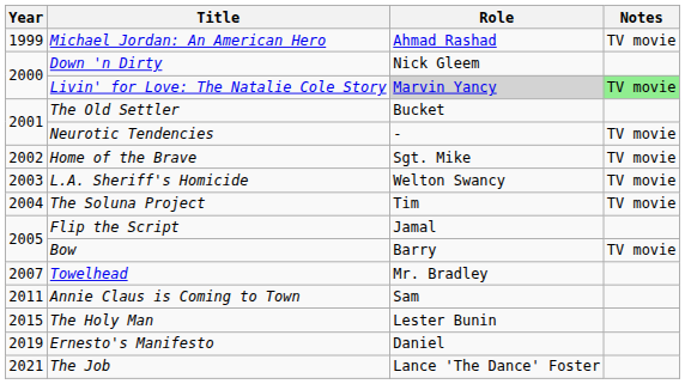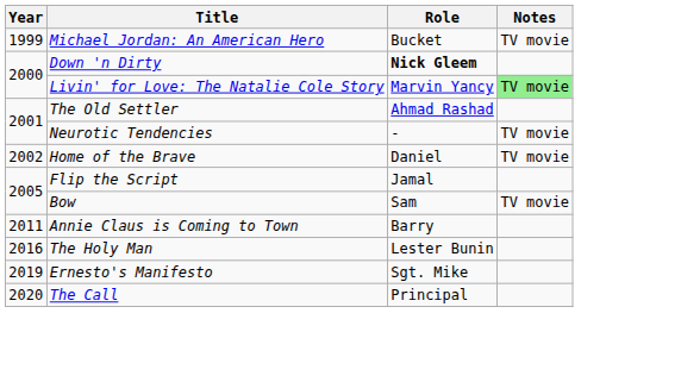 <table class="wikitable sortable">
 <tr>
 <th>Year</th>
 <th>Title</th>
 <th>Role</th>
 <th scope="col" class="unsortable">Notes</th>
 </tr>
 <tr>
 <td>1999</td>
 <td><em><a href='#'>Michael Jordan: An American Hero</a></em></td>
-<td><a href='#'>Ahmad Rashad</a></td>
+<td>Bucket</td>
 <td>TV movie</td>
 </tr>
 <tr>
 <td rowspan=2>2000</td>
 <td><em><a href='#'>Down 'n Dirty</a></em></td>
-<td>Nick Gleem</td>
+<td><strong>Nick Gleem</strong></td>
 <td></td>
 </tr>
 <tr>
 <td><em><a href='#'>Livin' for Love: The Natalie Cole Story</a></em></td>
-<td style="background: lightgrey;"><a href='#'>Marvin Yancy</a></td>
+<td><a href='#'>Marvin Yancy</a></td>
 <td style="background: lightgreen;">TV movie</td>
 </tr>
 <tr>
 <td rowspan=2>2001</td>
 <td><em>The Old Settler</em></td>
-<td>Bucket</td>
+<td><a href='#'>Ahmad Rashad</a></td>
 <td></td>
 </tr>
 <tr>
 <td><em>Neurotic Tendencies</em></td>
 <td>-</td>
 <td>TV movie</td>
 </tr>
 <tr>
 <td>2002</td>
 <td><em>Home of the Brave</em></td>
-<td>Sgt. Mike</td>
-<td>TV movie</td>
-</tr>
-<tr>
-<td>2003</td>
-<td><em>L.A. Sheriff's Homicide</em></td>
-<td>Welton Swancy</td>
-<td>TV movie</td>
-</tr>
-<tr>
-<td>2004</td>
-<td><em>The Soluna Project</em></td>
-<td>Tim</td>
+<td>Daniel</td>
 <td>TV movie</td>
 </tr>
 <tr>
 <td rowspan=2>2005</td>
 <td><em>Flip the Script</em></td>
 <td>Jamal</td>
 <td></td>
 </tr>
 <tr>
 <td><em>Bow</em></td>
-<td>Barry</td>
+<td>Sam</td>
 <td>TV movie</td>
-</tr>
-<tr>
-<td>2007</td>
-<td><em><a href='#'>Towelhead</a></em></td>
-<td>Mr. Bradley</td>
-<td></td>
 </tr>
 <tr>
 <td>2011</td>
 <td><em>Annie Claus is Coming to Town</em></td>
-<td>Sam</td>
+<td>Barry</td>
 <td></td>
 </tr>
 <tr>
-<td>2015</td>
+<td>2016</td>
 <td><em>The Holy Man</em></td>
 <td>Lester Bunin</td>
 <td></td>
 </tr>
 <tr>
 <td>2019</td>
 <td><em>Ernesto's Manifesto</em></td>
-<td>Daniel</td>
+<td>Sgt. Mike</td>
 <td></td>
 </tr>
 <tr>
-<td>2021</td>
-<td><em>The Job</em></td>
-<td>Lance 'The Dance' Foster</td>
+<td>2020</td>
+<td><em><a href='#'>The Call</a></em></td>
+<td>Principal</td>
 <td></td>
 </tr>
 </table>
